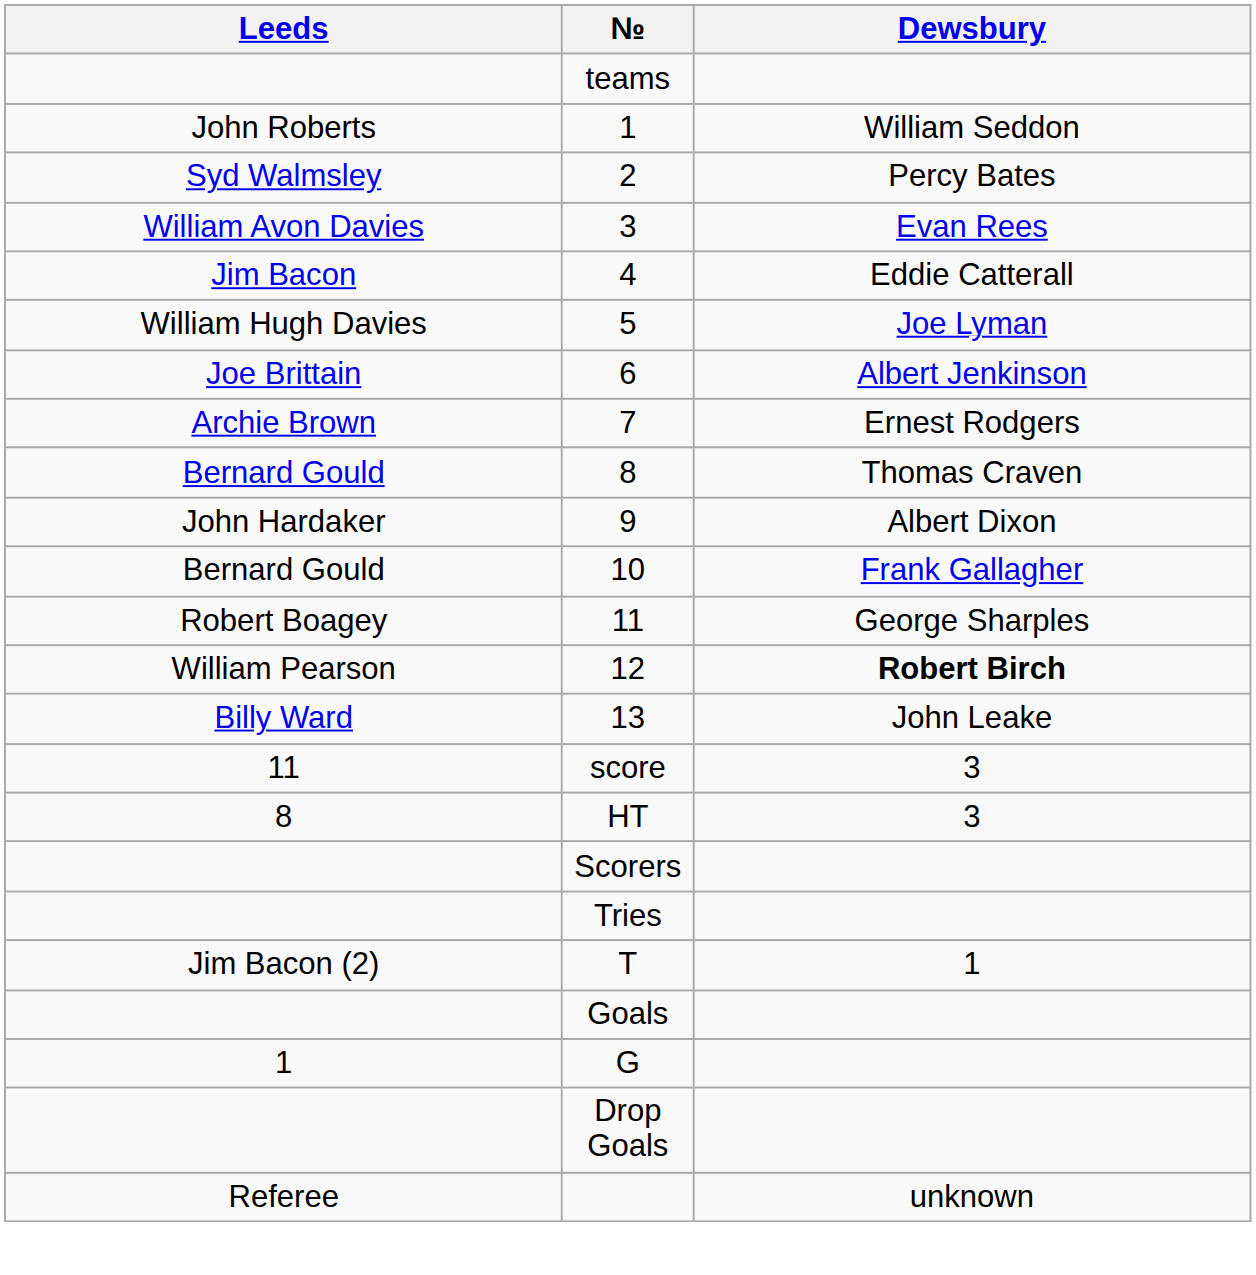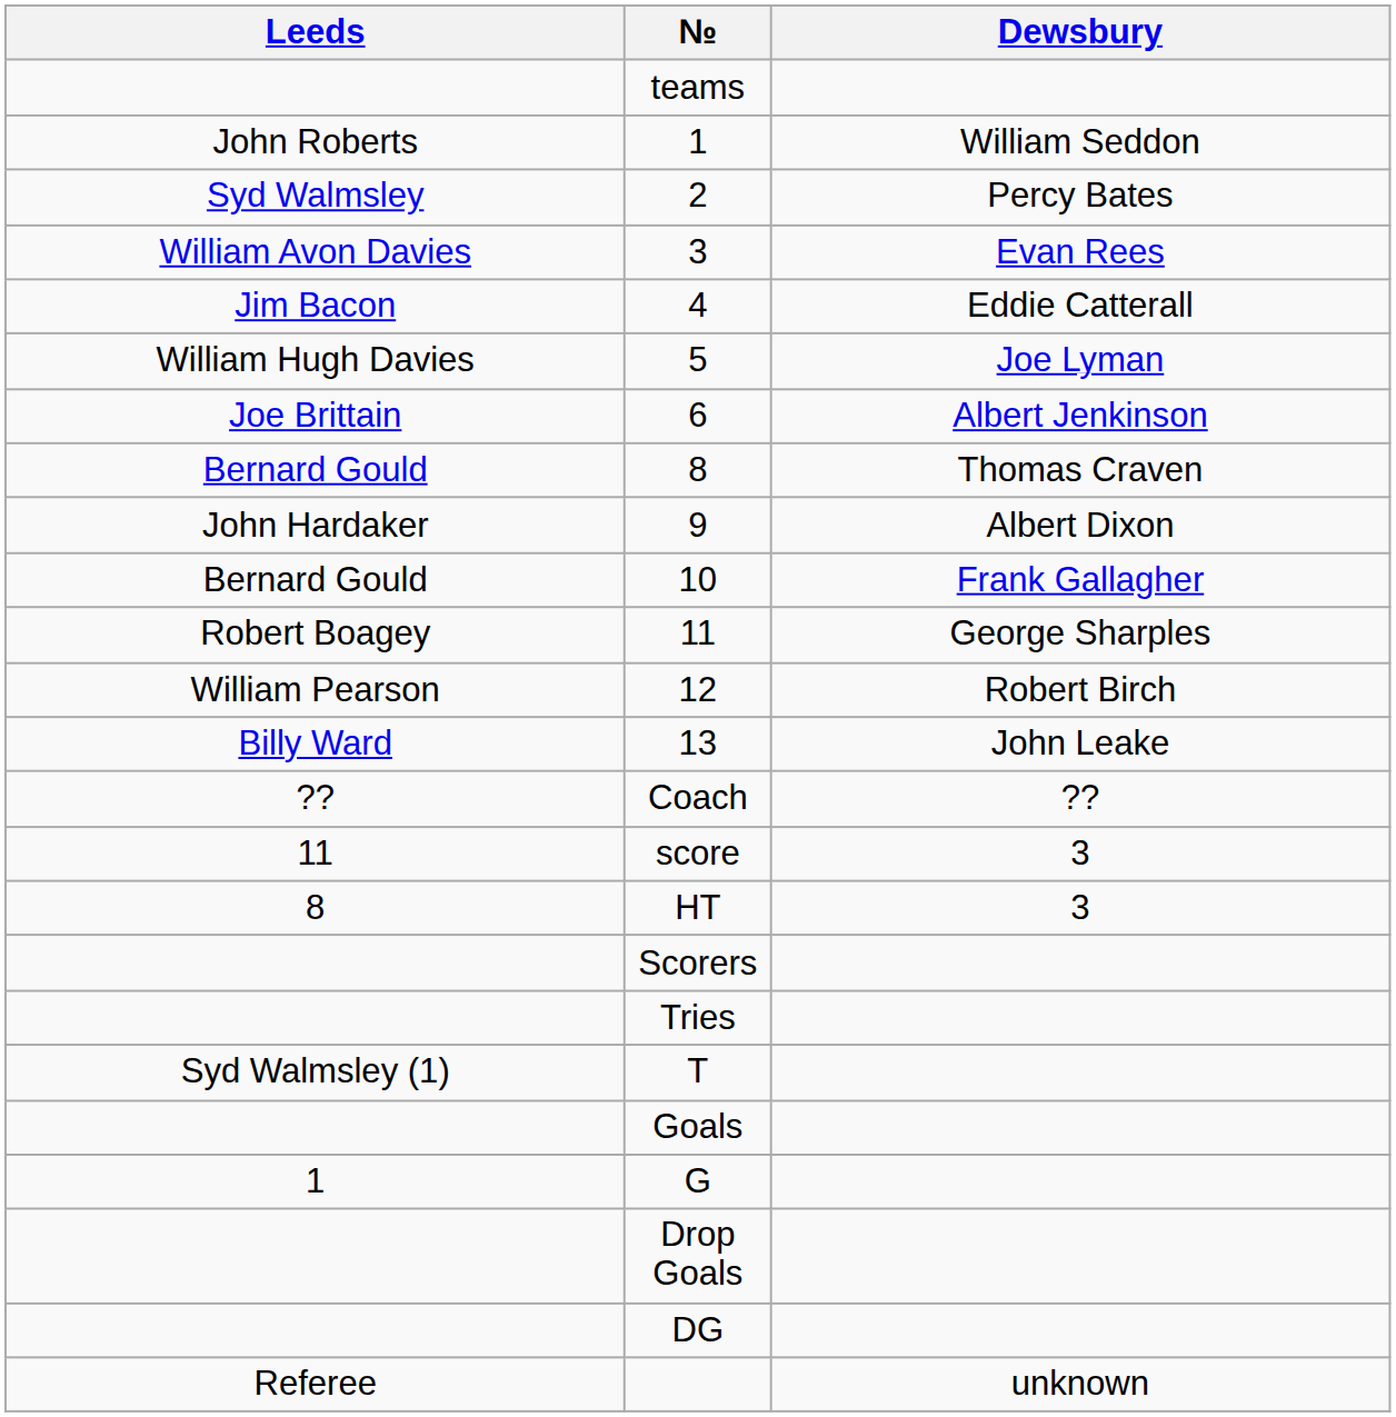 <table class="wikitable" style="text-align:center;">
 <tr>
 <th width=280 abbr=winner><a href='#'>Leeds</a></th>
 <th width=60 abbr="Number">№</th>
 <th width=280 abbr=runner-up><a href='#'>Dewsbury</a></th>
 </tr>
 <tr>
 <td></td>
 <td>teams</td>
 <td></td>
 </tr>
 <tr>
 <td>John Roberts</td>
 <td>1</td>
 <td>William Seddon</td>
 </tr>
 <tr>
 <td><a href='#'>Syd Walmsley</a></td>
 <td>2</td>
 <td>Percy Bates</td>
 </tr>
 <tr>
 <td><a href='#'>William Avon Davies</a></td>
 <td>3</td>
 <td><a href='#'>Evan Rees</a></td>
 </tr>
 <tr>
 <td><a href='#'>Jim Bacon</a></td>
 <td>4</td>
 <td>Eddie Catterall</td>
 </tr>
 <tr>
 <td>William  Hugh Davies</td>
 <td>5</td>
 <td><a href='#'>Joe Lyman</a></td>
 </tr>
 <tr>
 <td><a href='#'>Joe Brittain</a></td>
 <td>6</td>
 <td><a href='#'>Albert Jenkinson</a></td>
 </tr>
 <tr>
-<td><a href='#'>Archie Brown</a></td>
-<td>7</td>
-<td>Ernest Rodgers</td>
-</tr>
-<tr>
 <td><a href='#'>Bernard Gould</a></td>
 <td>8</td>
 <td>Thomas Craven</td>
 </tr>
 <tr>
 <td>John Hardaker</td>
 <td>9</td>
 <td>Albert Dixon</td>
 </tr>
 <tr>
 <td>Bernard Gould</td>
 <td>10</td>
 <td><a href='#'>Frank Gallagher</a></td>
 </tr>
 <tr>
 <td>Robert Boagey</td>
 <td>11</td>
 <td>George Sharples</td>
 </tr>
 <tr>
 <td>William Pearson</td>
 <td>12</td>
-<td><strong>Robert Birch</strong></td>
+<td>Robert Birch</td>
 </tr>
 <tr>
 <td><a href='#'>Billy Ward</a></td>
 <td>13</td>
 <td>John Leake</td>
+</tr>
+<tr>
+<td>??</td>
+<td>Coach</td>
+<td>??</td>
 </tr>
 <tr>
 <td>11</td>
 <td>score</td>
 <td>3</td>
 </tr>
 <tr>
 <td>8</td>
 <td>HT</td>
 <td>3</td>
 </tr>
 <tr>
 <td></td>
 <td>Scorers</td>
 <td></td>
 </tr>
 <tr>
 <td></td>
 <td>Tries</td>
 <td></td>
 </tr>
 <tr>
-<td>Jim Bacon (2)</td>
+<td>Syd Walmsley (1)</td>
 <td>T</td>
-<td>1</td>
+<td></td>
 </tr>
 <tr>
 <td></td>
 <td>Goals</td>
 <td></td>
 </tr>
 <tr>
 <td>1</td>
 <td>G</td>
 <td></td>
 </tr>
 <tr>
 <td></td>
 <td>Drop Goals</td>
 <td></td>
 </tr>
 <tr>
+<td></td>
+<td>DG</td>
+<td></td>
+</tr>
+<tr>
 <td>Referee</td>
 <td></td>
 <td>unknown</td>
 </tr>
 </table>
